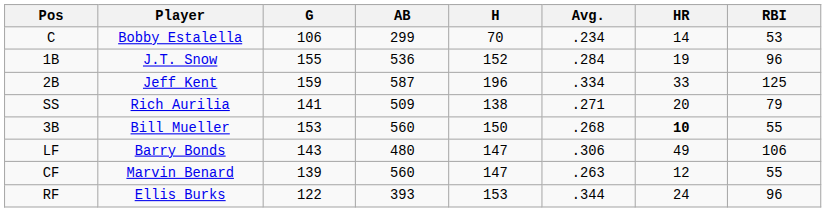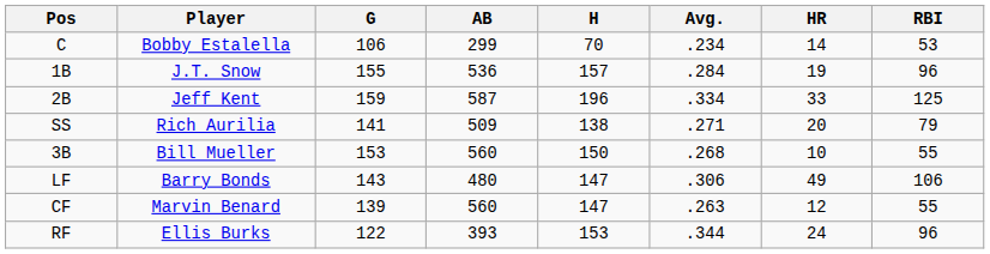 <table class="wikitable sortable">
 <tr>
 <th bgcolor="#DDDDFF" width="9%">Pos</th>
 <th bgcolor="#DDDDFF" width="16%">Player</th>
 <th bgcolor="#DDDDFF" width="9%">G</th>
 <th bgcolor="#DDDDFF" width="9%">AB</th>
 <th bgcolor="#DDDDFF" width="9%">H</th>
 <th bgcolor="#DDDDFF" width="9%">Avg.</th>
 <th bgcolor="#DDDDFF" width="9%">HR</th>
 <th bgcolor="#DDDDFF" width="9%">RBI</th>
 </tr>
 <tr align="center">
 <td>C</td>
 <td><a href='#'>Bobby Estalella</a></td>
 <td>106</td>
 <td>299</td>
 <td>70</td>
 <td>.234</td>
 <td>14</td>
 <td>53</td>
 </tr>
 <tr align="center">
 <td>1B</td>
 <td><a href='#'>J.T. Snow</a></td>
 <td>155</td>
 <td>536</td>
-<td>152</td>
+<td>157</td>
 <td>.284</td>
 <td>19</td>
 <td>96</td>
 </tr>
 <tr align="center">
 <td>2B</td>
 <td><a href='#'>Jeff Kent</a></td>
 <td>159</td>
 <td>587</td>
 <td>196</td>
 <td>.334</td>
 <td>33</td>
 <td>125</td>
 </tr>
 <tr align="center">
 <td>SS</td>
 <td><a href='#'>Rich Aurilia</a></td>
 <td>141</td>
 <td>509</td>
 <td>138</td>
 <td>.271</td>
 <td>20</td>
 <td>79</td>
 </tr>
 <tr align="center">
 <td>3B</td>
 <td><a href='#'>Bill Mueller</a></td>
 <td>153</td>
 <td>560</td>
 <td>150</td>
 <td>.268</td>
-<td><strong>10</strong></td>
+<td>10</td>
 <td>55</td>
 </tr>
 <tr align="center">
 <td>LF</td>
 <td><a href='#'>Barry Bonds</a></td>
 <td>143</td>
 <td>480</td>
 <td>147</td>
 <td>.306</td>
 <td>49</td>
 <td>106</td>
 </tr>
 <tr align="center">
 <td>CF</td>
 <td><a href='#'>Marvin Benard</a></td>
 <td>139</td>
 <td>560</td>
 <td>147</td>
 <td>.263</td>
 <td>12</td>
 <td>55</td>
 </tr>
 <tr align="center">
 <td>RF</td>
 <td><a href='#'>Ellis Burks</a></td>
 <td>122</td>
 <td>393</td>
 <td>153</td>
 <td>.344</td>
 <td>24</td>
 <td>96</td>
 </tr>
 </table>
